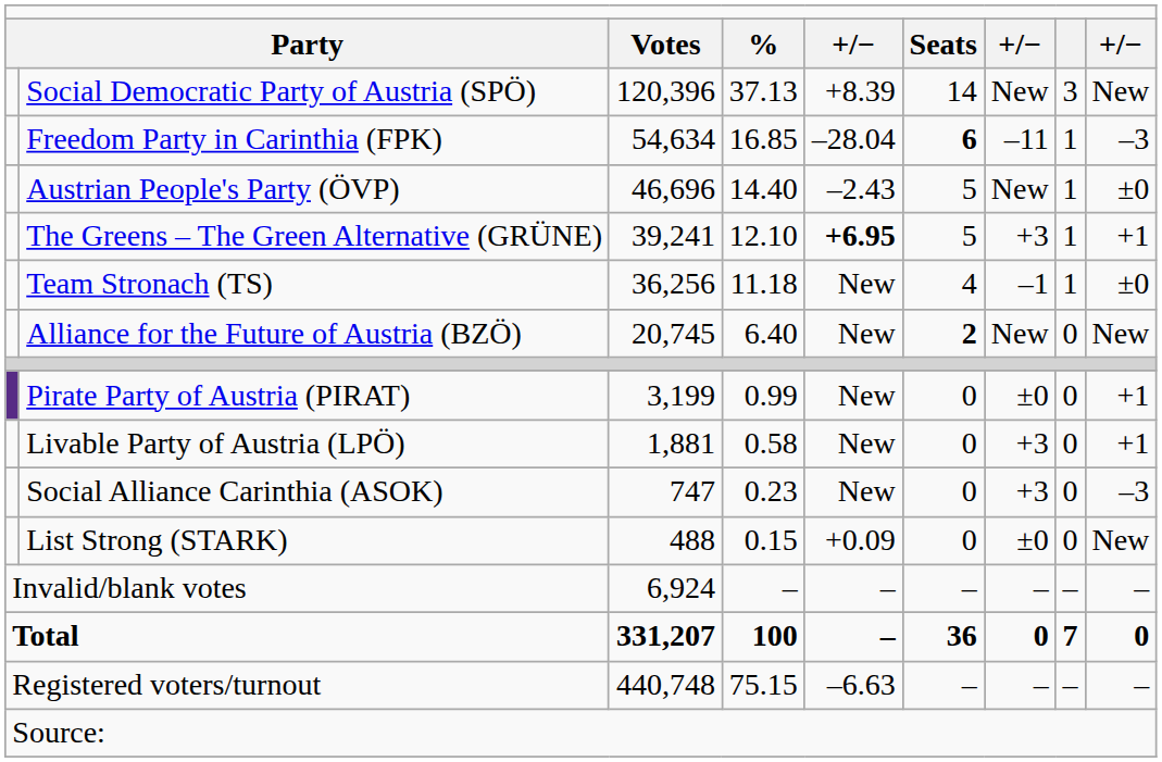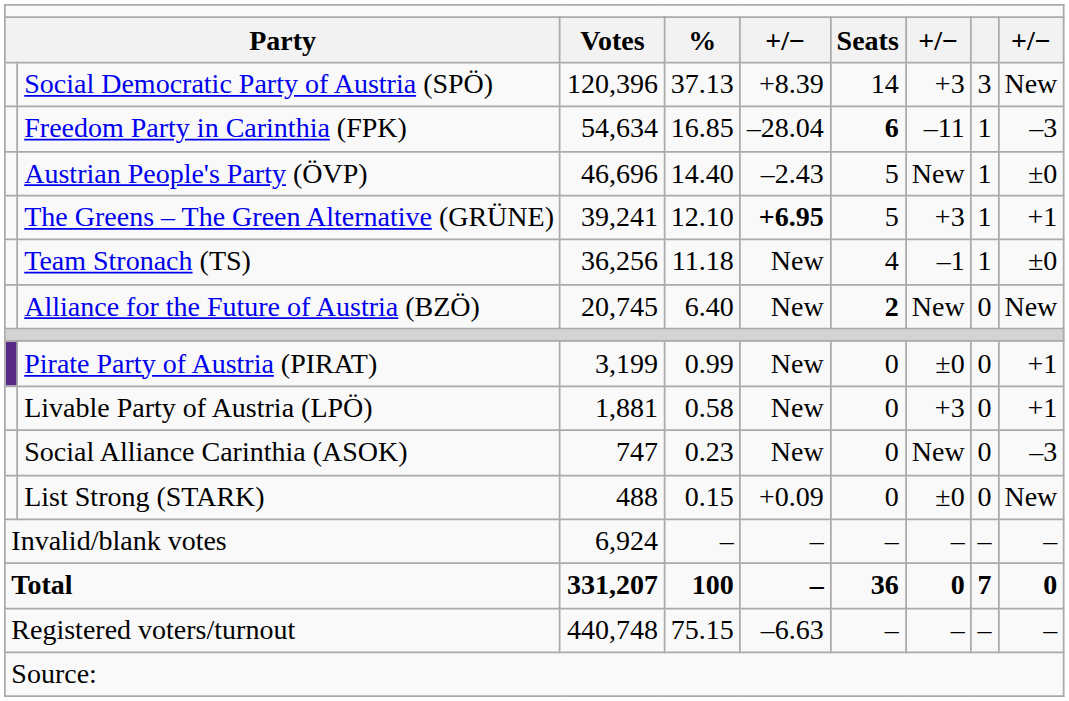 <table class=wikitable style=text-align:right>
 <tr>
 <td align=center colspan=9></td>
 </tr>
 <tr>
 <th colspan=2>Party</th>
 <th>Votes</th>
 <th>%</th>
 <th>+/−</th>
 <th>Seats</th>
 <th>+/−</th>
 <th></th>
 <th>+/−</th>
 </tr>
 <tr>
 <td bgcolor=></td>
 <td align=left><a href='#'>Social Democratic Party of Austria</a> (SPÖ)</td>
 <td>120,396</td>
 <td>37.13</td>
 <td>+8.39</td>
 <td>14</td>
-<td>New</td>
+<td>+3</td>
 <td>3</td>
 <td>New</td>
 </tr>
 <tr>
 <td bgcolor=></td>
 <td align=left><a href='#'>Freedom Party in Carinthia</a> (FPK)</td>
 <td>54,634</td>
 <td>16.85</td>
 <td>–28.04</td>
 <td><strong>6</strong></td>
 <td>–11</td>
 <td>1</td>
 <td>–3</td>
 </tr>
 <tr>
 <td bgcolor=></td>
 <td align=left><a href='#'>Austrian People's Party</a> (ÖVP)</td>
 <td>46,696</td>
 <td>14.40</td>
 <td>–2.43</td>
 <td>5</td>
 <td>New</td>
 <td>1</td>
 <td>±0</td>
 </tr>
 <tr>
 <td bgcolor=></td>
 <td align=left><a href='#'>The Greens – The Green Alternative</a> (GRÜNE)</td>
 <td>39,241</td>
 <td>12.10</td>
 <td><strong>+6.95</strong></td>
 <td>5</td>
 <td>+3</td>
 <td>1</td>
 <td>+1</td>
 </tr>
 <tr>
 <td bgcolor=></td>
 <td align=left><a href='#'>Team Stronach</a> (TS)</td>
 <td>36,256</td>
 <td>11.18</td>
 <td>New</td>
 <td>4</td>
 <td>–1</td>
 <td>1</td>
 <td>±0</td>
 </tr>
 <tr>
 <td bgcolor=></td>
 <td align=left><a href='#'>Alliance for the Future of Austria</a> (BZÖ)</td>
 <td>20,745</td>
 <td>6.40</td>
 <td>New</td>
 <td><strong>2</strong></td>
 <td>New</td>
 <td>0</td>
 <td>New</td>
 </tr>
 <tr>
 <td colspan=9 bgcolor=lightgrey></td>
 </tr>
 <tr>
 <td bgcolor=#572B85></td>
 <td align=left><a href='#'>Pirate Party of Austria</a> (PIRAT)</td>
 <td>3,199</td>
 <td>0.99</td>
 <td>New</td>
 <td>0</td>
 <td>±0</td>
 <td>0</td>
 <td>+1</td>
 </tr>
 <tr>
 <td></td>
 <td align=left>Livable Party of Austria (LPÖ)</td>
 <td>1,881</td>
 <td>0.58</td>
 <td>New</td>
 <td>0</td>
 <td>+3</td>
 <td>0</td>
 <td>+1</td>
 </tr>
 <tr>
 <td></td>
 <td align=left>Social Alliance Carinthia (ASOK)</td>
 <td>747</td>
 <td>0.23</td>
 <td>New</td>
 <td>0</td>
-<td>+3</td>
+<td>New</td>
 <td>0</td>
 <td>–3</td>
 </tr>
 <tr>
 <td></td>
 <td align=left>List Strong (STARK)</td>
 <td>488</td>
 <td>0.15</td>
 <td>+0.09</td>
 <td>0</td>
 <td>±0</td>
 <td>0</td>
 <td>New</td>
 </tr>
 <tr>
 <td colspan=2 align=left>Invalid/blank votes</td>
 <td>6,924</td>
 <td>–</td>
 <td>–</td>
 <td>–</td>
 <td>–</td>
 <td>–</td>
 <td>–</td>
 </tr>
 <tr>
 <td colspan=2 align=left><strong>Total</strong></td>
 <td><strong>331,207</strong></td>
 <td><strong>100</strong></td>
 <td><strong>–</strong></td>
 <td><strong>36</strong></td>
 <td><strong>0</strong></td>
 <td><strong>7</strong></td>
 <td><strong>0</strong></td>
 </tr>
 <tr>
 <td align=left colspan=2>Registered voters/turnout</td>
 <td>440,748</td>
 <td>75.15</td>
 <td>–6.63</td>
 <td>–</td>
 <td>–</td>
 <td>–</td>
 <td>–</td>
 </tr>
 <tr>
 <td align=left colspan=9>Source: </td>
 </tr>
 </table>
